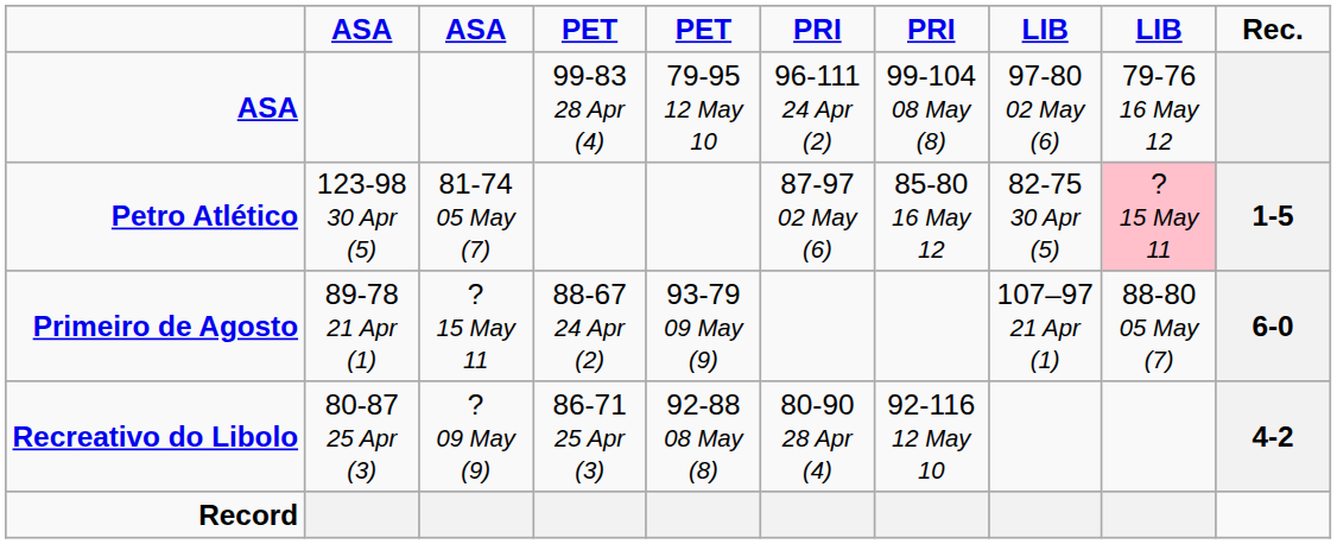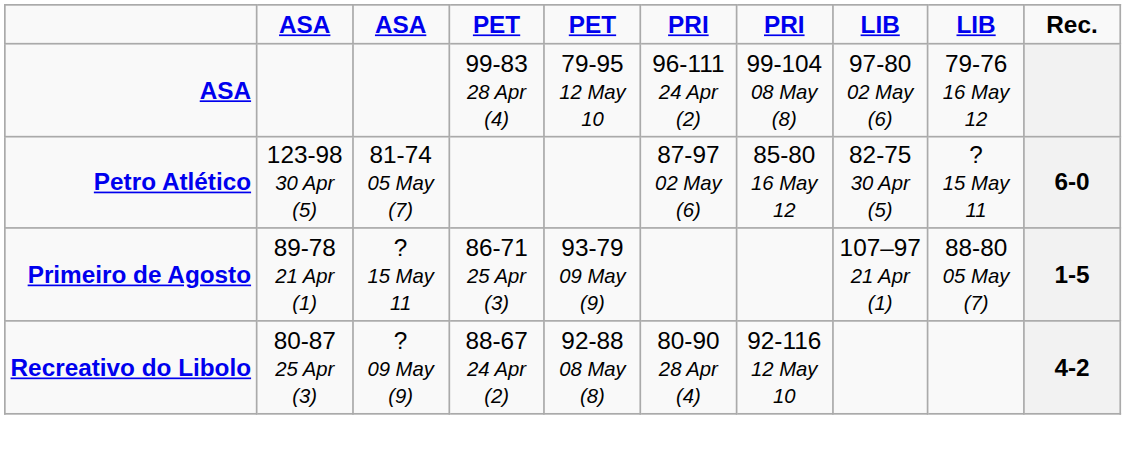 <table style="font-size: 90%; text-align: center" class="wikitable">
 <tr>
 <td></td>
 <td width=50><strong><a href='#'>ASA</a></strong></td>
 <td width=50><strong><a href='#'>ASA</a></strong></td>
 <td width=50><strong><a href='#'>PET</a></strong></td>
 <td width=50><strong><a href='#'>PET</a></strong></td>
 <td width=50><strong><a href='#'>PRI</a></strong></td>
 <td width=50><strong><a href='#'>PRI</a></strong></td>
 <td width=50><strong><a href='#'>LIB</a></strong></td>
 <td width=50><strong><a href='#'>LIB</a></strong></td>
 <td width=50><strong>Rec.</strong></td>
 </tr>
 <tr>
 <td align=right><strong><a href='#'>ASA</a></strong></td>
 <td></td>
 <td></td>
 <td>99-83<br><small><em>28 Apr <span>(4)</span></em></small></td>
 <td>79-95<br><small><em>12 May <span>10</span></em></small></td>
 <td>96-111<br><small><em>24 Apr <span>(2)</span></em></small></td>
 <td>99-104<br><small><em>08 May <span>(8)</span></em></small></td>
 <td>97-80<br><small><em>02 May <span>(6)</span></em></small></td>
 <td>79-76<br><small><em>16 May <span>12</span></em></small></td>
 <th></th>
 </tr>
 <tr>
 <td align=right><strong><a href='#'>Petro Atlético</a></strong></td>
 <td>123-98<br><small><em>30 Apr <span>(5)</span></em></small></td>
 <td>81-74<br><small><em>05 May <span>(7)</span></em></small></td>
 <td></td>
 <td></td>
 <td>87-97<br><small><em>02 May <span>(6)</span></em></small></td>
 <td>85-80<br><small><em>16 May <span>12</span></em></small></td>
 <td>82-75<br><small><em>30 Apr <span>(5)</span></em></small></td>
-<td style="background: pink;">?<br><small><em>15 May <span>11</span></em></small></td>
-<th>1-5</th>
+<td>?<br><small><em>15 May <span>11</span></em></small></td>
+<th>6-0</th>
 </tr>
 <tr>
 <td align=right><strong><a href='#'>Primeiro de Agosto</a></strong></td>
 <td>89-78<br><small><em>21 Apr <span>(1)</span></em></small></td>
 <td>?<br><small><em>15 May <span>11</span></em></small></td>
-<td>88-67<br><small><em>24 Apr <span>(2)</span></em></small></td>
+<td>86-71<br><small><em>25 Apr <span>(3)</span></em></small></td>
 <td>93-79<br><small><em>09 May <span>(9)</span></em></small></td>
 <td></td>
 <td></td>
 <td>107–97<br><small><em>21 Apr <span>(1)</span></em></small></td>
 <td>88-80<br><small><em>05 May <span>(7)</span></em></small></td>
-<th>6-0</th>
+<th>1-5</th>
 </tr>
 <tr>
 <td align=right><strong><a href='#'>Recreativo do Libolo</a></strong></td>
 <td>80-87<br><small><em>25 Apr <span>(3)</span></em></small></td>
 <td>?<br><small><em>09 May <span>(9)</span></em></small></td>
-<td>86-71<br><small><em>25 Apr <span>(3)</span></em></small></td>
+<td>88-67<br><small><em>24 Apr <span>(2)</span></em></small></td>
 <td>92-88<br><small><em>08 May <span>(8)</span></em></small></td>
 <td>80-90<br><small><em>28 Apr <span>(4)</span></em></small></td>
 <td>92-116<br><small><em>12 May <span>10</span></em></small></td>
 <td></td>
 <td></td>
 <th>4-2</th>
 </tr>
-<tr>
-<td align=right><strong>Record</strong></td>
-<th></th>
-<th></th>
-<th></th>
-<th></th>
-<th></th>
-<th></th>
-<th></th>
-<th></th>
-<td></td>
-</tr>
 </table>
